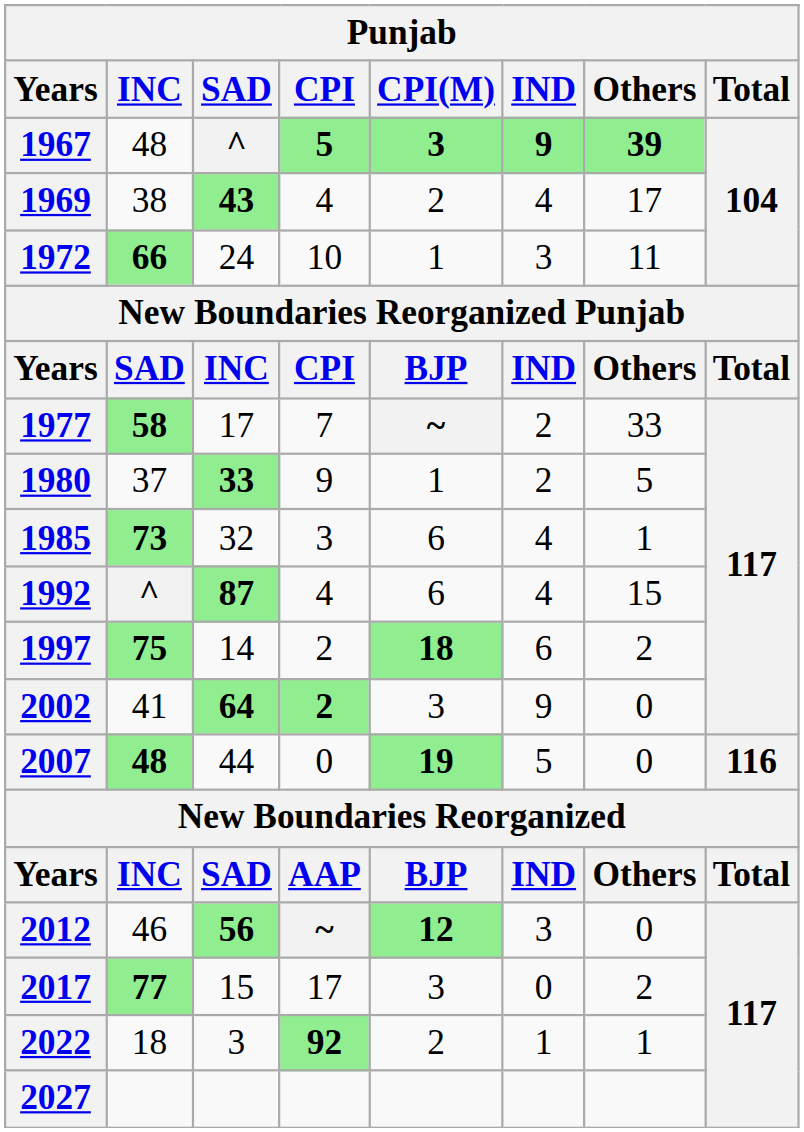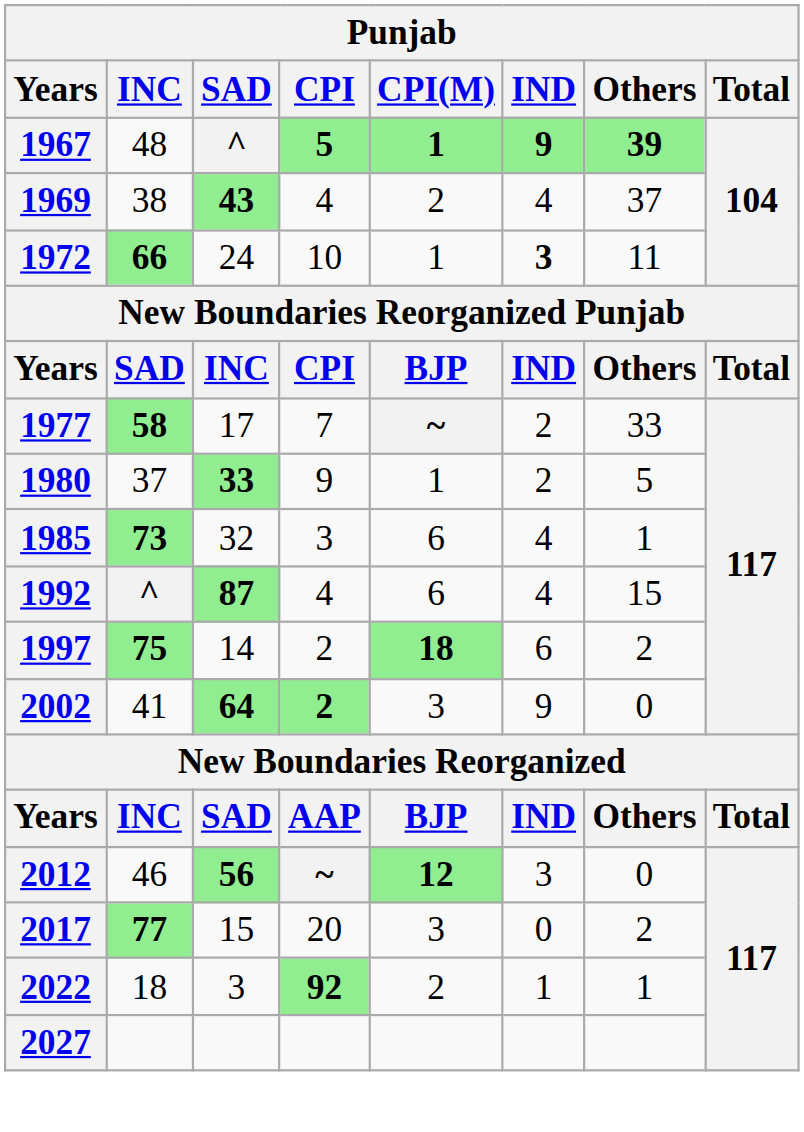 <table class="wikitable" style="text-align:center">
 <tr>
 <th colspan="8">Punjab</th>
 </tr>
 <tr>
 <th>Years</th>
 <th><a href='#'>INC</a></th>
 <th><a href='#'>SAD</a></th>
 <th><a href='#'>CPI</a></th>
 <th><a href='#'>CPI(M)</a></th>
 <th><a href='#'>IND</a></th>
 <th>Others</th>
 <th>Total</th>
 </tr>
 <tr>
 <th><a href='#'>1967</a></th>
 <td>48</td>
 <th>^</th>
 <td bgcolor=lightgreen><strong>5</strong></td>
-<td bgcolor=lightgreen><strong>3</strong></td>
+<td bgcolor=lightgreen><strong>1</strong></td>
 <td bgcolor=lightgreen><strong>9</strong></td>
 <td bgcolor=lightgreen><strong>39</strong></td>
 <th rowspan=3>104</th>
 </tr>
 <tr>
 <th><a href='#'>1969</a></th>
 <td>38</td>
 <td bgcolor=lightgreen><strong>43</strong></td>
 <td>4</td>
 <td>2</td>
 <td>4</td>
-<td>17</td>
+<td>37</td>
 </tr>
 <tr>
 <th><a href='#'>1972</a></th>
 <td bgcolor=lightgreen><strong>66</strong></td>
 <td>24</td>
 <td>10</td>
 <td>1</td>
-<td>3</td>
+<td><strong>3</strong></td>
 <td>11</td>
 </tr>
 <tr>
 <th colspan="8">New Boundaries Reorganized Punjab</th>
 </tr>
 <tr>
 <th>Years</th>
 <th><a href='#'>SAD</a></th>
 <th><a href='#'>INC</a></th>
 <th><a href='#'>CPI</a></th>
 <th><a href='#'>BJP</a></th>
 <th><a href='#'>IND</a></th>
 <th>Others</th>
 <th>Total</th>
 </tr>
 <tr>
 <th><a href='#'>1977</a></th>
 <td bgcolor="lightgreen"><strong>58</strong></td>
 <td>17</td>
 <td>7</td>
 <th>~</th>
 <td>2</td>
 <td>33</td>
 <th rowspan="6">117</th>
 </tr>
 <tr>
 <th><a href='#'>1980</a></th>
 <td>37</td>
 <td bgcolor="lightgreen"><strong>33</strong></td>
 <td>9</td>
 <td>1</td>
 <td>2</td>
 <td>5</td>
 </tr>
 <tr>
 <th><a href='#'>1985</a></th>
 <td bgcolor="lightgreen"><strong>73</strong></td>
 <td>32</td>
 <td>3</td>
 <td>6</td>
 <td>4</td>
 <td>1</td>
 </tr>
 <tr>
 <th><a href='#'>1992</a></th>
 <th>^</th>
 <td bgcolor="lightgreen"><strong>87</strong></td>
 <td>4</td>
 <td>6</td>
 <td>4</td>
 <td>15</td>
 </tr>
 <tr>
 <th><a href='#'>1997</a></th>
 <td bgcolor="lightgreen"><strong>75</strong></td>
 <td>14</td>
 <td>2</td>
 <td bgcolor="lightgreen"><strong>18</strong></td>
 <td>6</td>
 <td>2</td>
 </tr>
 <tr>
 <th><a href='#'>2002</a></th>
 <td>41</td>
 <td bgcolor="lightgreen"><strong>64</strong></td>
 <td bgcolor="lightgreen"><strong>2</strong></td>
 <td>3</td>
 <td>9</td>
 <td>0</td>
 </tr>
 <tr>
-<th><a href='#'>2007</a></th>
-<td bgcolor="lightgreen"><strong>48</strong></td>
-<td>44</td>
-<td>0</td>
-<td bgcolor="lightgreen"><strong>19</strong></td>
-<td>5</td>
-<td>0</td>
-<th>116</th>
-</tr>
-<tr>
 <th colspan="8">New Boundaries Reorganized</th>
 </tr>
 <tr>
 <th>Years</th>
 <th><a href='#'>INC</a></th>
 <th><a href='#'>SAD</a></th>
 <th><a href='#'>AAP</a></th>
 <th><a href='#'>BJP</a></th>
 <th><a href='#'>IND</a></th>
 <th>Others</th>
 <th>Total</th>
 </tr>
 <tr>
 <th><a href='#'>2012</a></th>
 <td>46</td>
 <td bgcolor="lightgreen"><strong>56</strong></td>
 <th>~</th>
 <td bgcolor="lightgreen"><strong>12</strong></td>
 <td>3</td>
 <td>0</td>
 <th rowspan="4">117</th>
 </tr>
 <tr>
 <th><a href='#'>2017</a></th>
 <td bgcolor=lightgreen><strong>77</strong></td>
 <td>15</td>
-<td>17</td>
+<td>20</td>
 <td>3</td>
 <td>0</td>
 <td>2</td>
 </tr>
 <tr>
 <th><a href='#'>2022</a></th>
 <td>18</td>
 <td>3</td>
 <td bgcolor=lightgreen><strong>92</strong></td>
 <td>2</td>
 <td>1</td>
 <td>1</td>
 </tr>
 <tr>
 <th><a href='#'>2027</a></th>
 <td></td>
 <td></td>
 <td></td>
 <td></td>
 <td></td>
 <td></td>
 </tr>
 </table>
